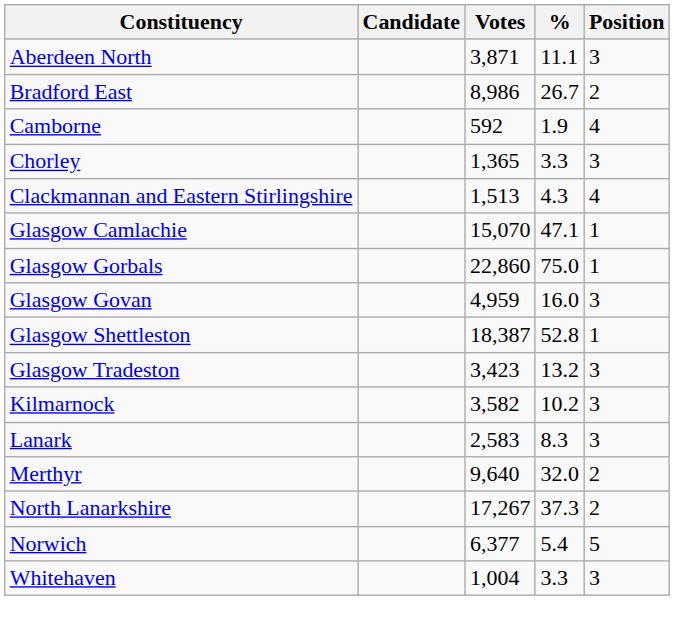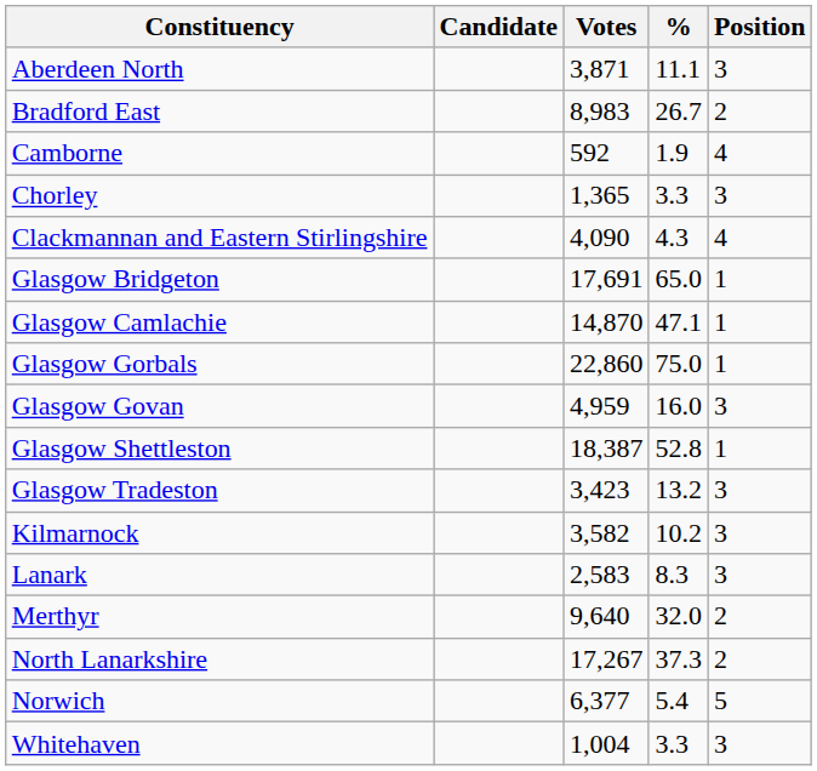 <table class="wikitable sortable">
 <tr>
 <th>Constituency</th>
 <th>Candidate</th>
 <th>Votes</th>
 <th>%</th>
 <th>Position</th>
 </tr>
 <tr>
 <td><a href='#'>Aberdeen North</a></td>
 <td></td>
 <td>3,871</td>
 <td>11.1</td>
 <td>3</td>
 </tr>
 <tr>
 <td><a href='#'>Bradford East</a></td>
 <td></td>
-<td>8,986</td>
+<td>8,983</td>
 <td>26.7</td>
 <td>2</td>
 </tr>
 <tr>
 <td><a href='#'>Camborne</a></td>
 <td></td>
 <td>592</td>
 <td>1.9</td>
 <td>4</td>
 </tr>
 <tr>
 <td><a href='#'>Chorley</a></td>
 <td></td>
 <td>1,365</td>
 <td>3.3</td>
 <td>3</td>
 </tr>
 <tr>
 <td><a href='#'>Clackmannan and Eastern Stirlingshire</a></td>
 <td></td>
-<td>1,513</td>
+<td>4,090</td>
 <td>4.3</td>
 <td>4</td>
 </tr>
 <tr>
+<td><a href='#'>Glasgow Bridgeton</a></td>
+<td></td>
+<td>17,691</td>
+<td>65.0</td>
+<td>1</td>
+</tr>
+<tr>
 <td><a href='#'>Glasgow Camlachie</a></td>
 <td></td>
-<td>15,070</td>
+<td>14,870</td>
 <td>47.1</td>
 <td>1</td>
 </tr>
 <tr>
 <td><a href='#'>Glasgow Gorbals</a></td>
 <td></td>
 <td>22,860</td>
 <td>75.0</td>
 <td>1</td>
 </tr>
 <tr>
 <td><a href='#'>Glasgow Govan</a></td>
 <td></td>
 <td>4,959</td>
 <td>16.0</td>
 <td>3</td>
 </tr>
 <tr>
 <td><a href='#'>Glasgow Shettleston</a></td>
 <td></td>
 <td>18,387</td>
 <td>52.8</td>
 <td>1</td>
 </tr>
 <tr>
 <td><a href='#'>Glasgow Tradeston</a></td>
 <td></td>
 <td>3,423</td>
 <td>13.2</td>
 <td>3</td>
 </tr>
 <tr>
 <td><a href='#'>Kilmarnock</a></td>
 <td></td>
 <td>3,582</td>
 <td>10.2</td>
 <td>3</td>
 </tr>
 <tr>
 <td><a href='#'>Lanark</a></td>
 <td></td>
 <td>2,583</td>
 <td>8.3</td>
 <td>3</td>
 </tr>
 <tr>
 <td><a href='#'>Merthyr</a></td>
 <td></td>
 <td>9,640</td>
 <td>32.0</td>
 <td>2</td>
 </tr>
 <tr>
 <td><a href='#'>North Lanarkshire</a></td>
 <td></td>
 <td>17,267</td>
 <td>37.3</td>
 <td>2</td>
 </tr>
 <tr>
 <td><a href='#'>Norwich</a></td>
 <td></td>
 <td>6,377</td>
 <td>5.4</td>
 <td>5</td>
 </tr>
 <tr>
 <td><a href='#'>Whitehaven</a></td>
 <td></td>
 <td>1,004</td>
 <td>3.3</td>
 <td>3</td>
 </tr>
 </table>
